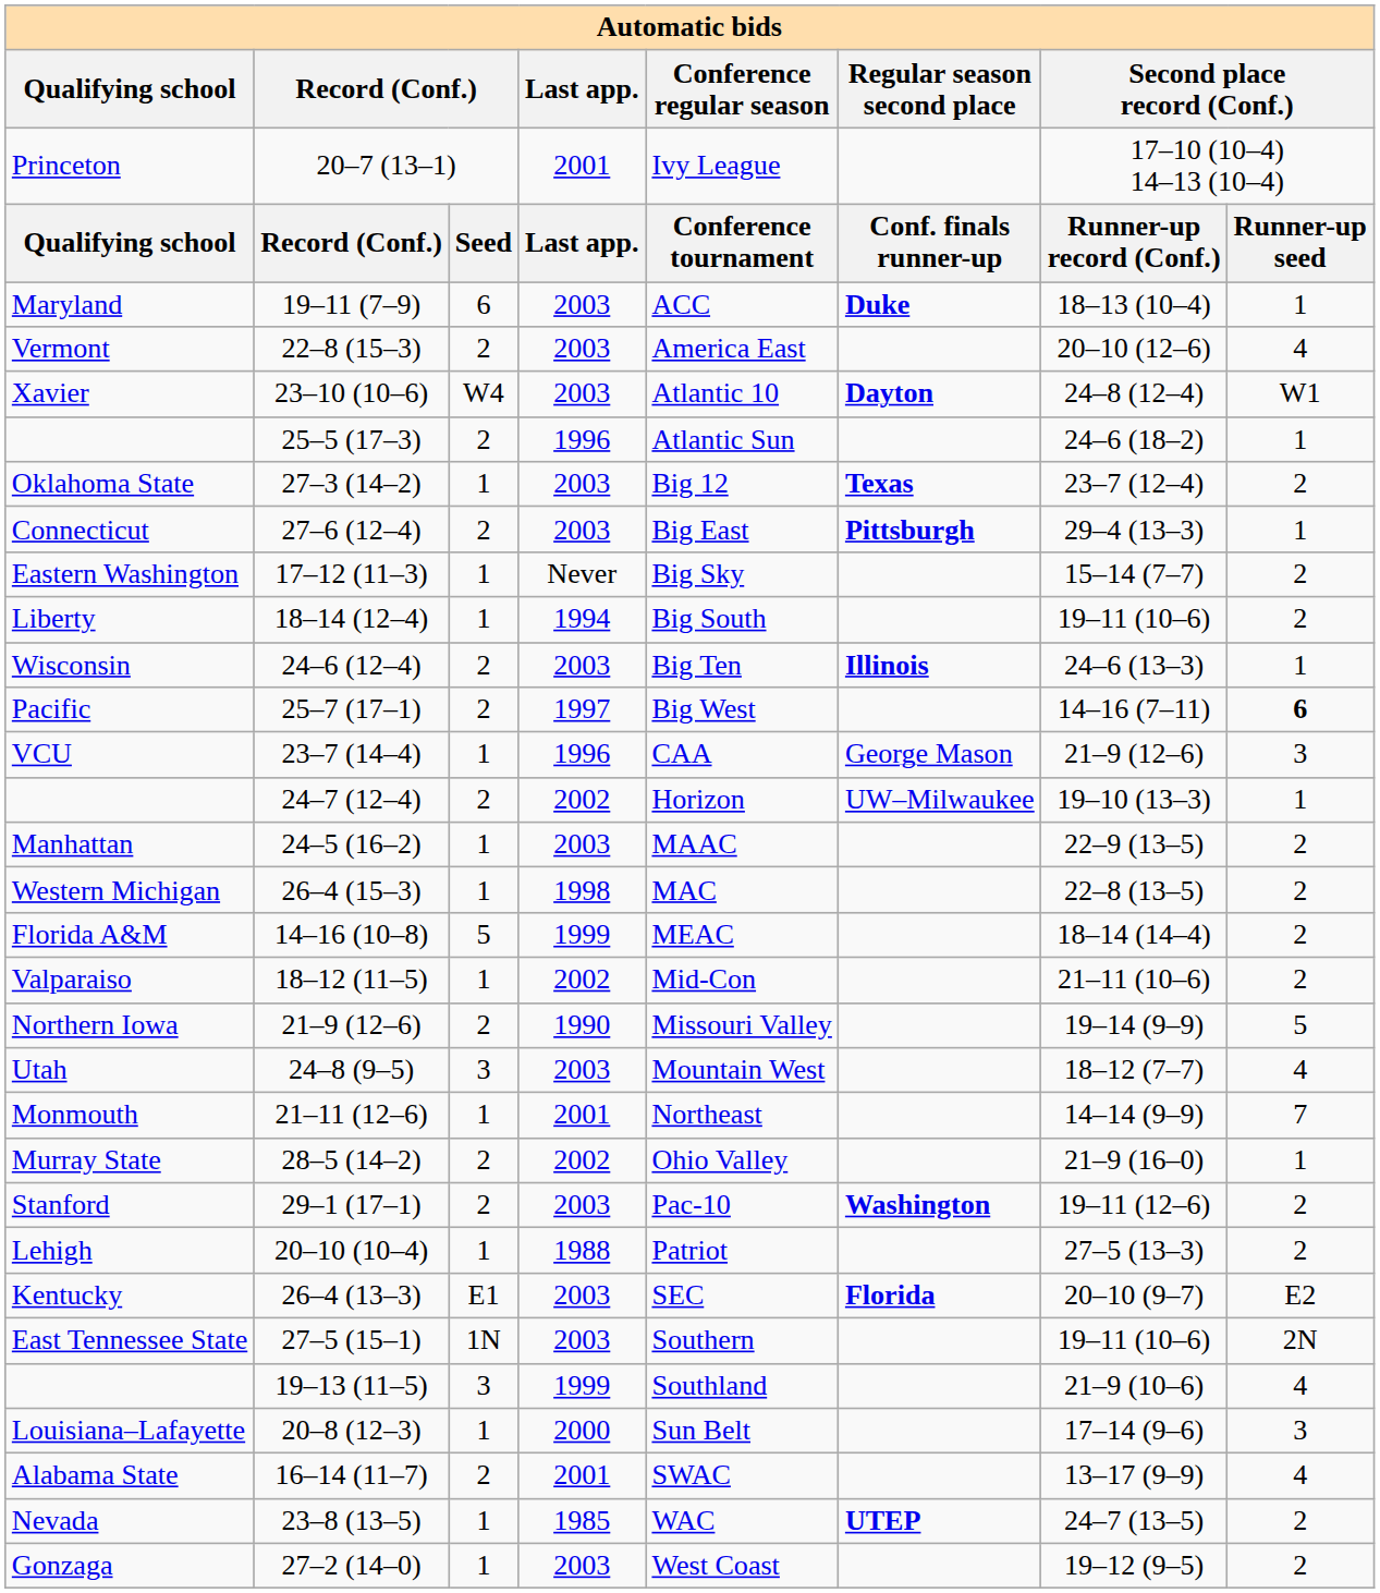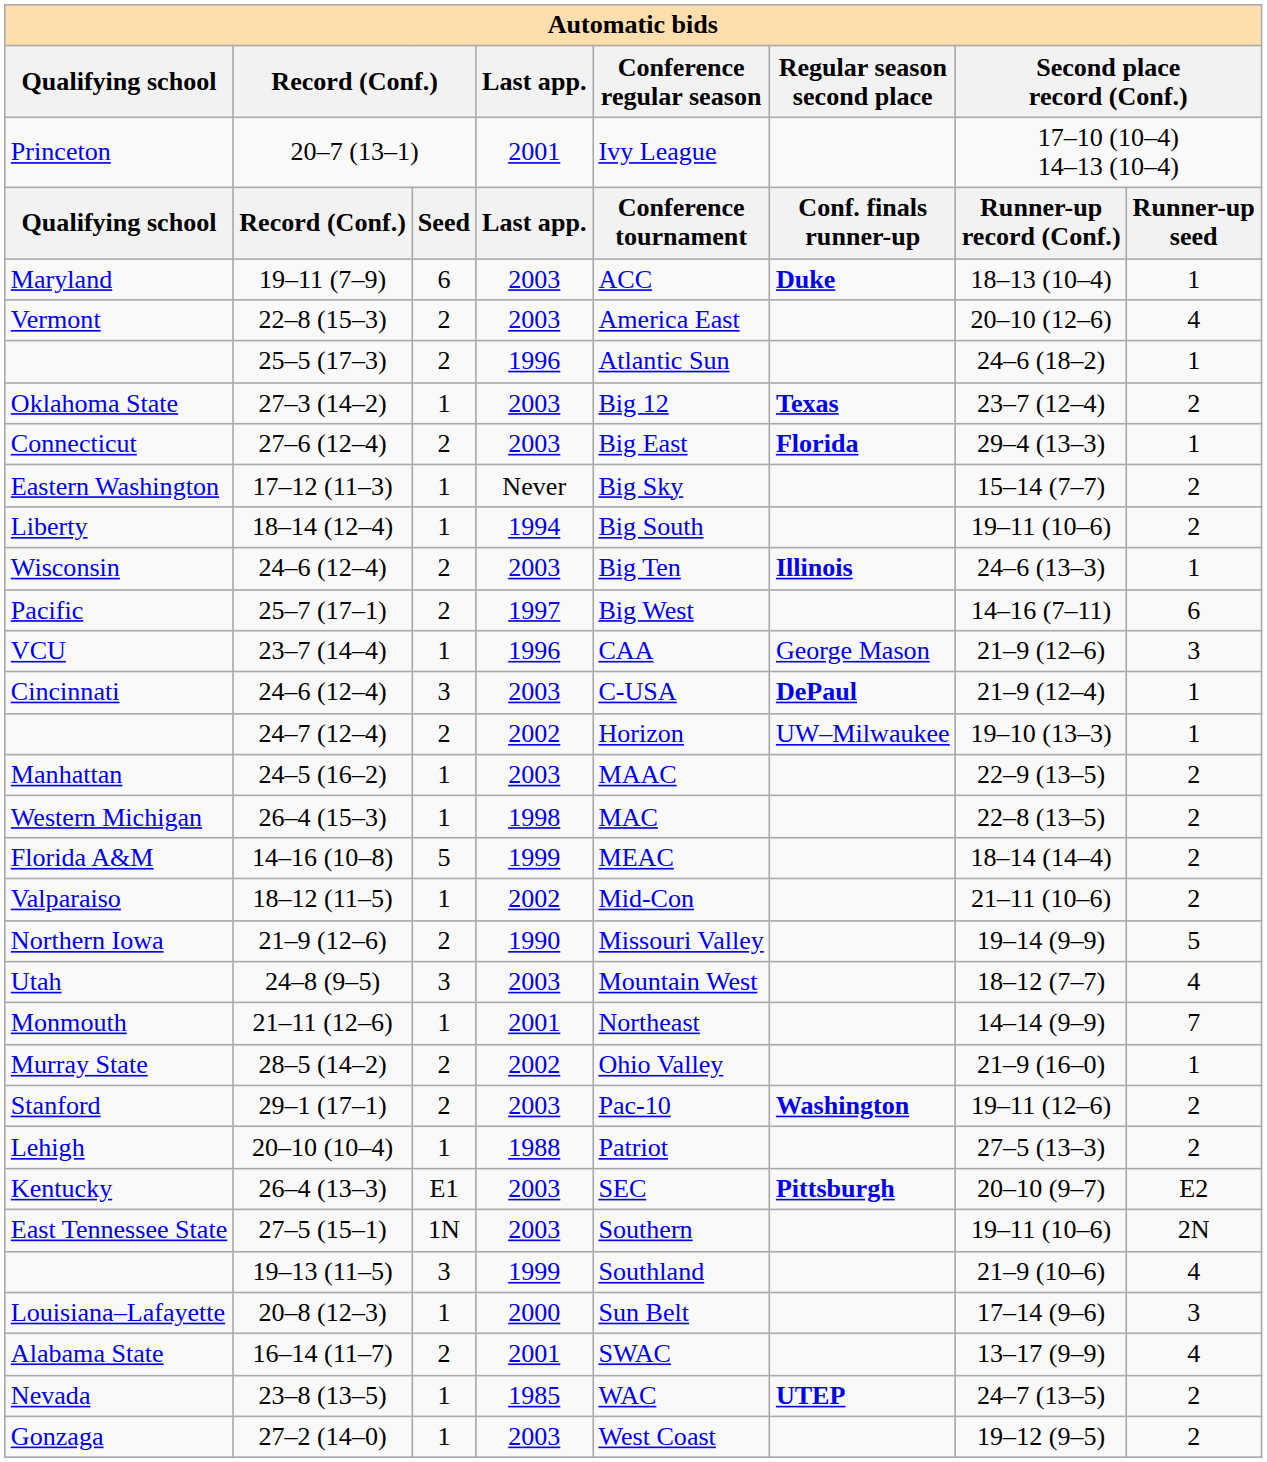 <table class="wikitable">
 <tr>
 <th colspan="8" style="background:#ffdead;">Automatic bids</th>
 </tr>
 <tr>
 <th>Qualifying school</th>
 <th colspan="2">Record (Conf.)</th>
 <th>Last app.</th>
 <th>Conference<br>regular season</th>
 <th>Regular season<br>second place</th>
 <th colspan="2">Second place<br>record (Conf.)</th>
 </tr>
 <tr>
 <td><a href='#'>Princeton</a></td>
 <td colspan=2 align=center>20–7 (13–1)</td>
 <td align=center><a href='#'>2001</a></td>
 <td><a href='#'>Ivy League</a></td>
 <td><br></td>
 <td colspan=2 align=center>17–10 (10–4)<br>14–13 (10–4)</td>
 </tr>
 <tr>
 <th>Qualifying school</th>
 <th>Record (Conf.)</th>
 <th>Seed</th>
 <th>Last app.</th>
 <th>Conference<br>tournament</th>
 <th>Conf. finals<br>runner-up</th>
 <th>Runner-up<br>record (Conf.)</th>
 <th>Runner-up<br>seed</th>
 </tr>
 <tr>
 <td><a href='#'>Maryland</a></td>
 <td align=center>19–11 (7–9)</td>
 <td align=center>6</td>
 <td align=center><a href='#'>2003</a></td>
 <td><a href='#'>ACC</a></td>
 <td><strong><a href='#'>Duke</a></strong></td>
 <td align=center>18–13 (10–4)</td>
 <td align=center>1</td>
 </tr>
 <tr>
 <td><a href='#'>Vermont</a></td>
 <td align=center>22–8 (15–3)</td>
 <td align=center>2</td>
 <td align=center><a href='#'>2003</a></td>
 <td><a href='#'>America East</a></td>
 <td></td>
 <td align=center>20–10 (12–6)</td>
 <td align=center>4</td>
 </tr>
 <tr>
-<td><a href='#'>Xavier</a></td>
-<td align=center>23–10 (10–6)</td>
-<td align=center>W4</td>
-<td align=center><a href='#'>2003</a></td>
-<td><a href='#'>Atlantic 10</a></td>
-<td><strong><a href='#'>Dayton</a></strong></td>
-<td align=center>24–8 (12–4)</td>
-<td align=center>W1</td>
-</tr>
-<tr>
 <td></td>
 <td align=center>25–5 (17–3)</td>
 <td align=center>2</td>
 <td align=center><a href='#'>1996</a></td>
 <td><a href='#'>Atlantic Sun</a></td>
 <td></td>
 <td align=center>24–6 (18–2)</td>
 <td align=center>1</td>
 </tr>
 <tr>
 <td><a href='#'>Oklahoma State</a></td>
 <td align=center>27–3 (14–2)</td>
 <td align=center>1</td>
 <td align=center><a href='#'>2003</a></td>
 <td><a href='#'>Big 12</a></td>
 <td><strong><a href='#'>Texas</a></strong></td>
 <td align=center>23–7 (12–4)</td>
 <td align=center>2</td>
 </tr>
 <tr>
 <td><a href='#'>Connecticut</a></td>
 <td align=center>27–6 (12–4)</td>
 <td align=center>2</td>
 <td align=center><a href='#'>2003</a></td>
 <td><a href='#'>Big East</a></td>
-<td><strong><a href='#'>Pittsburgh</a></strong></td>
+<td><strong><a href='#'>Florida</a></strong></td>
 <td align=center>29–4 (13–3)</td>
 <td align=center>1</td>
 </tr>
 <tr>
 <td><a href='#'>Eastern Washington</a></td>
 <td align=center>17–12 (11–3)</td>
 <td align=center>1</td>
 <td align=center>Never</td>
 <td><a href='#'>Big Sky</a></td>
 <td></td>
 <td align=center>15–14 (7–7)</td>
 <td align=center>2</td>
 </tr>
 <tr>
 <td><a href='#'>Liberty</a></td>
 <td align=center>18–14 (12–4)</td>
 <td align=center>1</td>
 <td align=center><a href='#'>1994</a></td>
 <td><a href='#'>Big South</a></td>
 <td></td>
 <td align=center>19–11 (10–6)</td>
 <td align=center>2</td>
 </tr>
 <tr>
 <td><a href='#'>Wisconsin</a></td>
 <td align=center>24–6 (12–4)</td>
 <td align=center>2</td>
 <td align=center><a href='#'>2003</a></td>
 <td><a href='#'>Big Ten</a></td>
 <td><strong><a href='#'>Illinois</a></strong></td>
 <td align=center>24–6 (13–3)</td>
 <td align=center>1</td>
 </tr>
 <tr>
 <td><a href='#'>Pacific</a></td>
 <td align=center>25–7 (17–1)</td>
 <td align=center>2</td>
 <td align=center><a href='#'>1997</a></td>
 <td><a href='#'>Big West</a></td>
 <td></td>
 <td align=center>14–16 (7–11)</td>
-<td align=center><strong>6</strong></td>
+<td align=center>6</td>
 </tr>
 <tr>
 <td><a href='#'>VCU</a></td>
 <td align=center>23–7 (14–4)</td>
 <td align=center>1</td>
 <td align=center><a href='#'>1996</a></td>
 <td><a href='#'>CAA</a></td>
 <td><a href='#'>George Mason</a></td>
 <td align=center>21–9 (12–6)</td>
 <td align=center>3</td>
+</tr>
+<tr>
+<td><a href='#'>Cincinnati</a></td>
+<td align=center>24–6 (12–4)</td>
+<td align=center>3</td>
+<td align=center><a href='#'>2003</a></td>
+<td><a href='#'>C-USA</a></td>
+<td><strong><a href='#'>DePaul</a></strong></td>
+<td align=center>21–9 (12–4)</td>
+<td align=center>1</td>
 </tr>
 <tr>
 <td></td>
 <td align=center>24–7 (12–4)</td>
 <td align=center>2</td>
 <td align=center><a href='#'>2002</a></td>
 <td><a href='#'>Horizon</a></td>
 <td><a href='#'>UW–Milwaukee</a></td>
 <td align=center>19–10 (13–3)</td>
 <td align=center>1</td>
 </tr>
 <tr>
 <td><a href='#'>Manhattan</a></td>
 <td align=center>24–5 (16–2)</td>
 <td align=center>1</td>
 <td align=center><a href='#'>2003</a></td>
 <td><a href='#'>MAAC</a></td>
 <td></td>
 <td align=center>22–9 (13–5)</td>
 <td align=center>2</td>
 </tr>
 <tr>
 <td><a href='#'>Western Michigan</a></td>
 <td align=center>26–4 (15–3)</td>
 <td align=center>1</td>
 <td align=center><a href='#'>1998</a></td>
 <td><a href='#'>MAC</a></td>
 <td></td>
 <td align=center>22–8 (13–5)</td>
 <td align=center>2</td>
 </tr>
 <tr>
 <td><a href='#'>Florida A&M</a></td>
 <td align=center>14–16 (10–8)</td>
 <td align=center>5</td>
 <td align=center><a href='#'>1999</a></td>
 <td><a href='#'>MEAC</a></td>
 <td></td>
 <td align=center>18–14 (14–4)</td>
 <td align=center>2</td>
 </tr>
 <tr>
 <td><a href='#'>Valparaiso</a></td>
 <td align=center>18–12 (11–5)</td>
 <td align=center>1</td>
 <td align=center><a href='#'>2002</a></td>
 <td><a href='#'>Mid-Con</a></td>
 <td></td>
 <td align=center>21–11 (10–6)</td>
 <td align=center>2</td>
 </tr>
 <tr>
 <td><a href='#'>Northern Iowa</a></td>
 <td align=center>21–9 (12–6)</td>
 <td align=center>2</td>
 <td align=center><a href='#'>1990</a></td>
 <td><a href='#'>Missouri Valley</a></td>
 <td></td>
 <td align=center>19–14 (9–9)</td>
 <td align=center>5</td>
 </tr>
 <tr>
 <td><a href='#'>Utah</a></td>
 <td align=center>24–8 (9–5)</td>
 <td align=center>3</td>
 <td align=center><a href='#'>2003</a></td>
 <td><a href='#'>Mountain West</a></td>
 <td></td>
 <td align=center>18–12 (7–7)</td>
 <td align=center>4</td>
 </tr>
 <tr>
 <td><a href='#'>Monmouth</a></td>
 <td align=center>21–11 (12–6)</td>
 <td align=center>1</td>
 <td align=center><a href='#'>2001</a></td>
 <td><a href='#'>Northeast</a></td>
 <td></td>
 <td align=center>14–14 (9–9)</td>
 <td align=center>7</td>
 </tr>
 <tr>
 <td><a href='#'>Murray State</a></td>
 <td align=center>28–5 (14–2)</td>
 <td align=center>2</td>
 <td align=center><a href='#'>2002</a></td>
 <td><a href='#'>Ohio Valley</a></td>
 <td></td>
 <td align=center>21–9 (16–0)</td>
 <td align=center>1</td>
 </tr>
 <tr>
 <td><a href='#'>Stanford</a></td>
 <td align=center>29–1 (17–1)</td>
 <td align=center>2</td>
 <td align=center><a href='#'>2003</a></td>
 <td><a href='#'>Pac-10</a></td>
 <td><strong><a href='#'>Washington</a></strong></td>
 <td align=center>19–11 (12–6)</td>
 <td align=center>2</td>
 </tr>
 <tr>
 <td><a href='#'>Lehigh</a></td>
 <td align=center>20–10 (10–4)</td>
 <td align=center>1</td>
 <td align=center><a href='#'>1988</a></td>
 <td><a href='#'>Patriot</a></td>
 <td></td>
 <td align=center>27–5 (13–3)</td>
 <td align=center>2</td>
 </tr>
 <tr>
 <td><a href='#'>Kentucky</a></td>
 <td align=center>26–4 (13–3)</td>
 <td align=center>E1</td>
 <td align=center><a href='#'>2003</a></td>
 <td><a href='#'>SEC</a></td>
-<td><strong><a href='#'>Florida</a></strong></td>
+<td><strong><a href='#'>Pittsburgh</a></strong></td>
 <td align=center>20–10 (9–7)</td>
 <td align=center>E2</td>
 </tr>
 <tr>
 <td><a href='#'>East Tennessee State</a></td>
 <td align=center>27–5 (15–1)</td>
 <td align=center>1N</td>
 <td align=center><a href='#'>2003</a></td>
 <td><a href='#'>Southern</a></td>
 <td></td>
 <td align=center>19–11 (10–6)</td>
 <td align=center>2N</td>
 </tr>
 <tr>
 <td></td>
 <td align=center>19–13 (11–5)</td>
 <td align=center>3</td>
 <td align=center><a href='#'>1999</a></td>
 <td><a href='#'>Southland</a></td>
 <td></td>
 <td align=center>21–9 (10–6)</td>
 <td align=center>4</td>
 </tr>
 <tr>
 <td><a href='#'>Louisiana–Lafayette</a></td>
 <td align=center>20–8 (12–3)</td>
 <td align=center>1</td>
 <td align=center><a href='#'>2000</a></td>
 <td><a href='#'>Sun Belt</a></td>
 <td></td>
 <td align=center>17–14 (9–6)</td>
 <td align=center>3</td>
 </tr>
 <tr>
 <td><a href='#'>Alabama State</a></td>
 <td align=center>16–14 (11–7)</td>
 <td align=center>2</td>
 <td align=center><a href='#'>2001</a></td>
 <td><a href='#'>SWAC</a></td>
 <td></td>
 <td align=center>13–17 (9–9)</td>
 <td align=center>4</td>
 </tr>
 <tr>
 <td><a href='#'>Nevada</a></td>
 <td align=center>23–8 (13–5)</td>
 <td align=center>1</td>
 <td align=center><a href='#'>1985</a></td>
 <td><a href='#'>WAC</a></td>
 <td><strong><a href='#'>UTEP</a></strong></td>
 <td align=center>24–7 (13–5)</td>
 <td align=center>2</td>
 </tr>
 <tr>
 <td><a href='#'>Gonzaga</a></td>
 <td align=center>27–2 (14–0)</td>
 <td align=center>1</td>
 <td align=center><a href='#'>2003</a></td>
 <td><a href='#'>West Coast</a></td>
 <td></td>
 <td align=center>19–12 (9–5)</td>
 <td align=center>2</td>
 </tr>
 </table>
